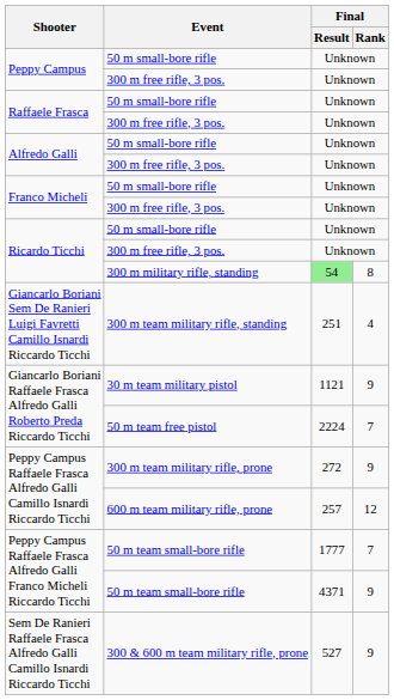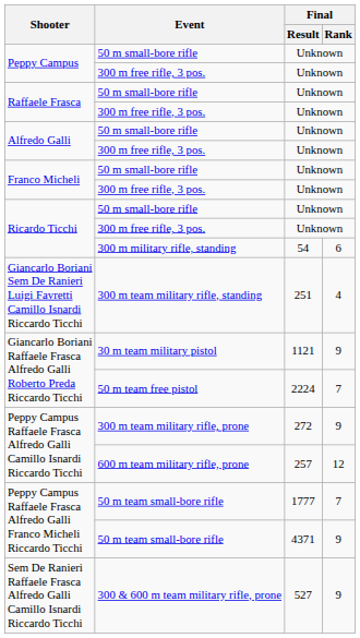 <table class=wikitable style="font-size:90%">
 <tr>
 <th rowspan=2>Shooter</th>
 <th rowspan=2>Event</th>
 <th colspan=2>Final</th>
 </tr>
 <tr>
 <th>Result</th>
 <th>Rank</th>
 </tr>
 <tr>
 <td rowspan=2><a href='#'>Peppy Campus</a></td>
 <td><a href='#'>50 m small-bore rifle</a></td>
 <td align=center colspan=2>Unknown</td>
 </tr>
 <tr>
 <td><a href='#'>300 m free rifle, 3 pos.</a></td>
 <td align=center colspan=2>Unknown</td>
 </tr>
 <tr>
 <td rowspan=2><a href='#'>Raffaele Frasca</a></td>
 <td><a href='#'>50 m small-bore rifle</a></td>
 <td align=center colspan=2>Unknown</td>
 </tr>
 <tr>
 <td><a href='#'>300 m free rifle, 3 pos.</a></td>
 <td align=center colspan=2>Unknown</td>
 </tr>
 <tr>
 <td rowspan=2><a href='#'>Alfredo Galli</a></td>
 <td><a href='#'>50 m small-bore rifle</a></td>
 <td align=center colspan=2>Unknown</td>
 </tr>
 <tr>
 <td><a href='#'>300 m free rifle, 3 pos.</a></td>
 <td align=center colspan=2>Unknown</td>
 </tr>
 <tr>
 <td rowspan=2><a href='#'>Franco Micheli</a></td>
 <td><a href='#'>50 m small-bore rifle</a></td>
 <td align=center colspan=2>Unknown</td>
 </tr>
 <tr>
 <td><a href='#'>300 m free rifle, 3 pos.</a></td>
 <td align=center colspan=2>Unknown</td>
 </tr>
 <tr>
 <td rowspan=3><a href='#'>Ricardo Ticchi</a></td>
 <td><a href='#'>50 m small-bore rifle</a></td>
 <td align=center colspan=2>Unknown</td>
 </tr>
 <tr>
 <td><a href='#'>300 m free rifle, 3 pos.</a></td>
 <td align=center colspan=2>Unknown</td>
 </tr>
 <tr>
 <td><a href='#'>300 m military rifle, standing</a></td>
-<td align=center style="background: lightgreen;">54</td>
-<td align=center>8</td>
+<td align=center>54</td>
+<td align=center>6</td>
 </tr>
 <tr>
 <td><a href='#'>Giancarlo Boriani</a> <br> <a href='#'>Sem De Ranieri</a> <br> <a href='#'>Luigi Favretti</a> <br> <a href='#'>Camillo Isnardi</a> <br> Riccardo Ticchi</td>
 <td><a href='#'>300 m team military rifle, standing</a></td>
 <td align=center>251</td>
 <td align=center>4</td>
 </tr>
 <tr>
 <td rowspan=2>Giancarlo Boriani <br> Raffaele Frasca <br> Alfredo Galli <br> <a href='#'>Roberto Preda</a> <br> Riccardo Ticchi</td>
 <td><a href='#'>30 m team military pistol</a></td>
 <td align=center>1121</td>
 <td align=center>9</td>
 </tr>
 <tr>
 <td><a href='#'>50 m team free pistol</a></td>
 <td align=center>2224</td>
 <td align=center>7</td>
 </tr>
 <tr>
 <td rowspan=2>Peppy Campus <br> Raffaele Frasca <br> Alfredo Galli <br> Camillo Isnardi <br> Riccardo Ticchi</td>
 <td><a href='#'>300 m team military rifle, prone</a></td>
 <td align=center>272</td>
 <td align=center>9</td>
 </tr>
 <tr>
 <td><a href='#'>600 m team military rifle, prone</a></td>
 <td align=center>257</td>
 <td align=center>12</td>
 </tr>
 <tr>
 <td rowspan=2>Peppy Campus <br> Raffaele Frasca <br> Alfredo Galli <br> Franco Micheli <br> Riccardo Ticchi</td>
 <td><a href='#'>50 m team small-bore rifle</a></td>
 <td align=center>1777</td>
 <td align=center>7</td>
 </tr>
 <tr>
 <td><a href='#'>50 m team small-bore rifle</a></td>
 <td align=center>4371</td>
 <td align=center>9</td>
 </tr>
 <tr>
 <td>Sem De Ranieri <br> Raffaele Frasca <br> Alfredo Galli <br> Camillo Isnardi <br> Riccardo Ticchi</td>
 <td><a href='#'>300 & 600 m team military rifle, prone</a></td>
 <td align=center>527</td>
 <td align=center>9</td>
 </tr>
 </table>
